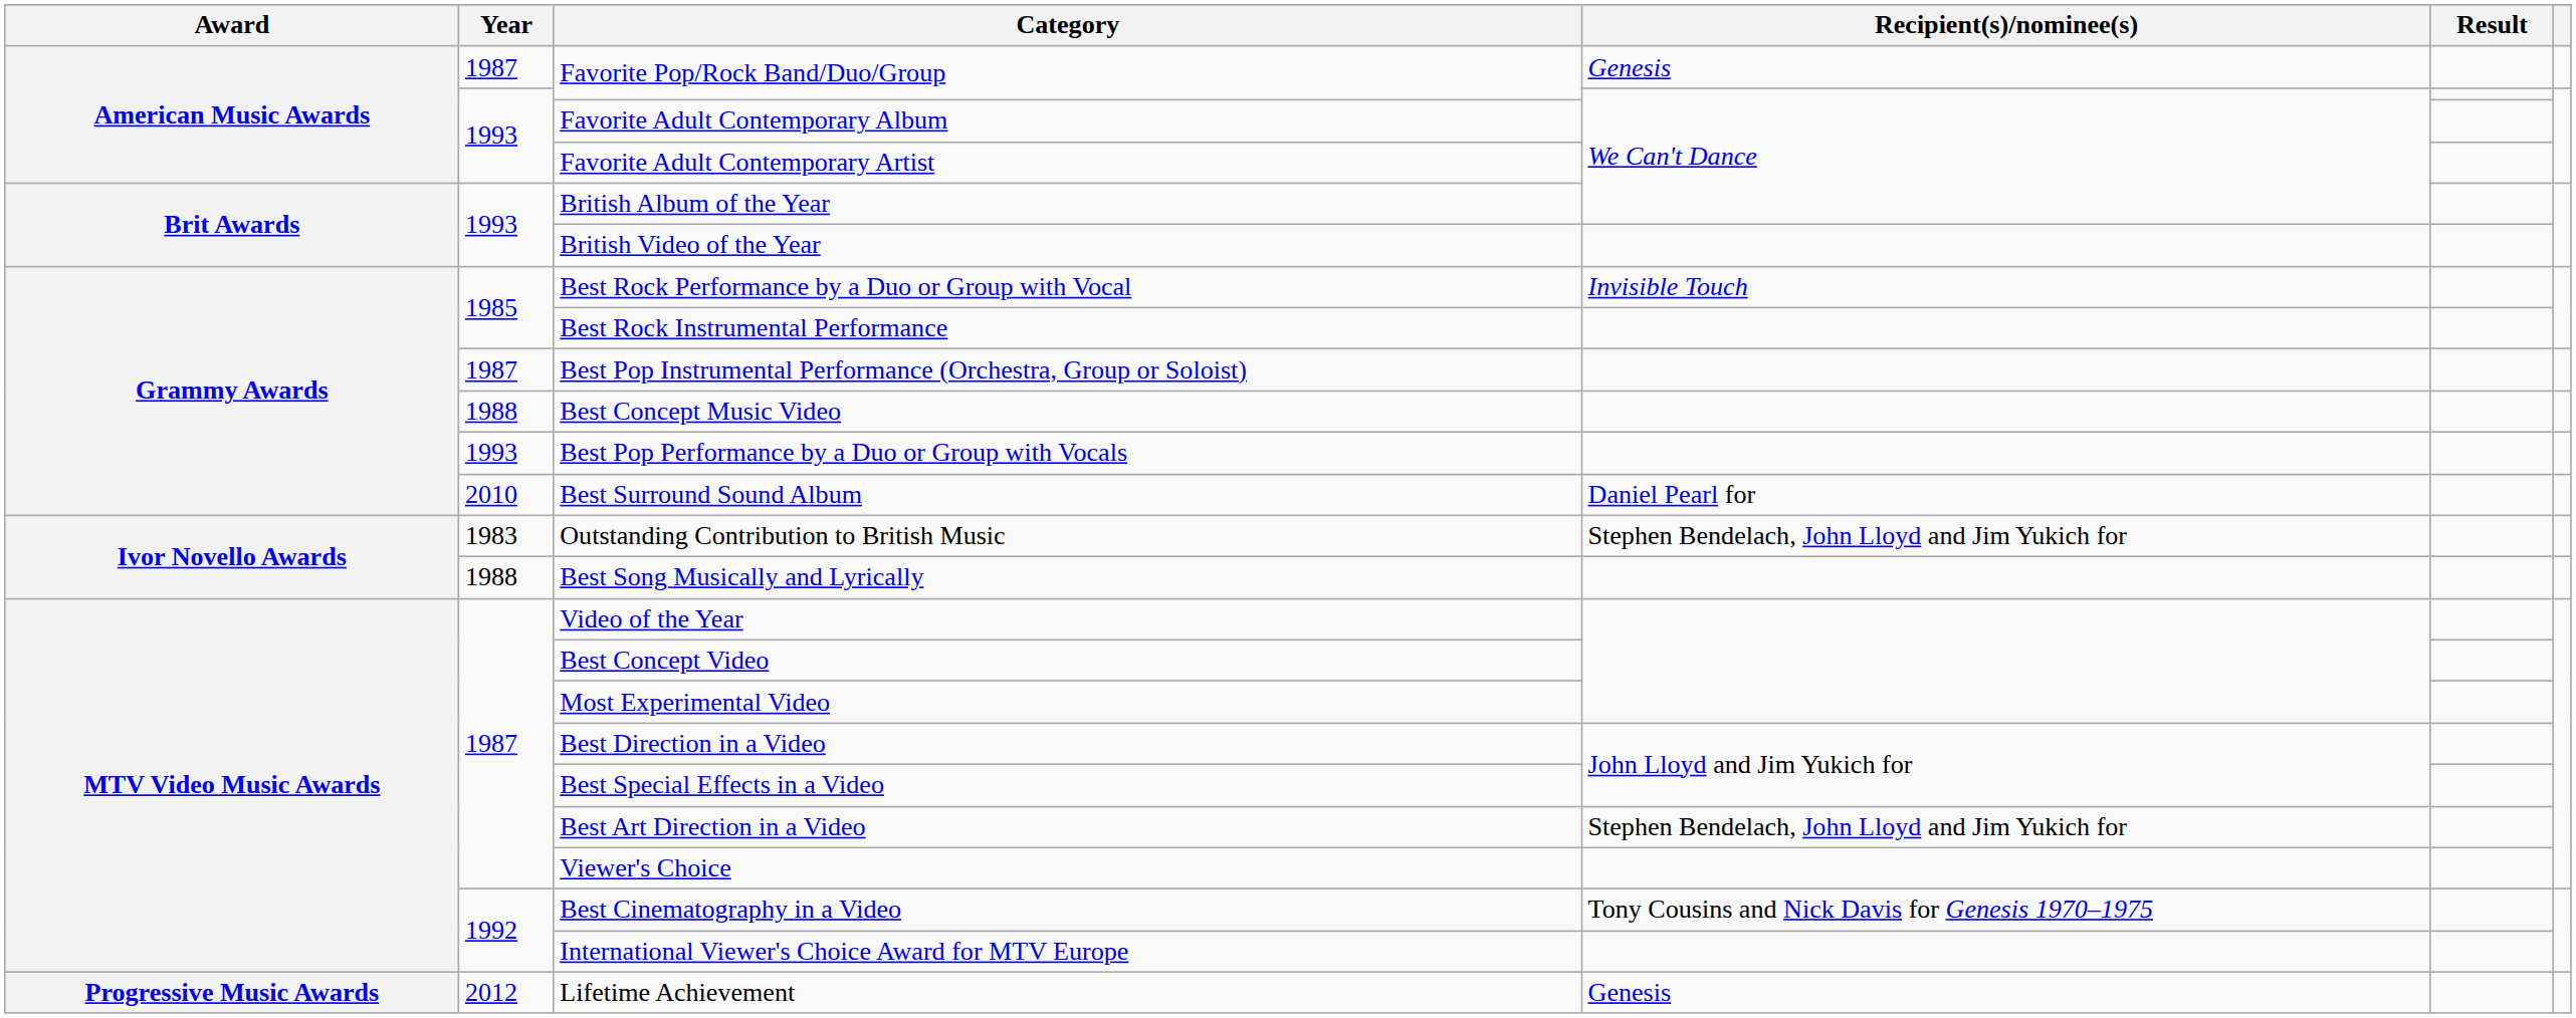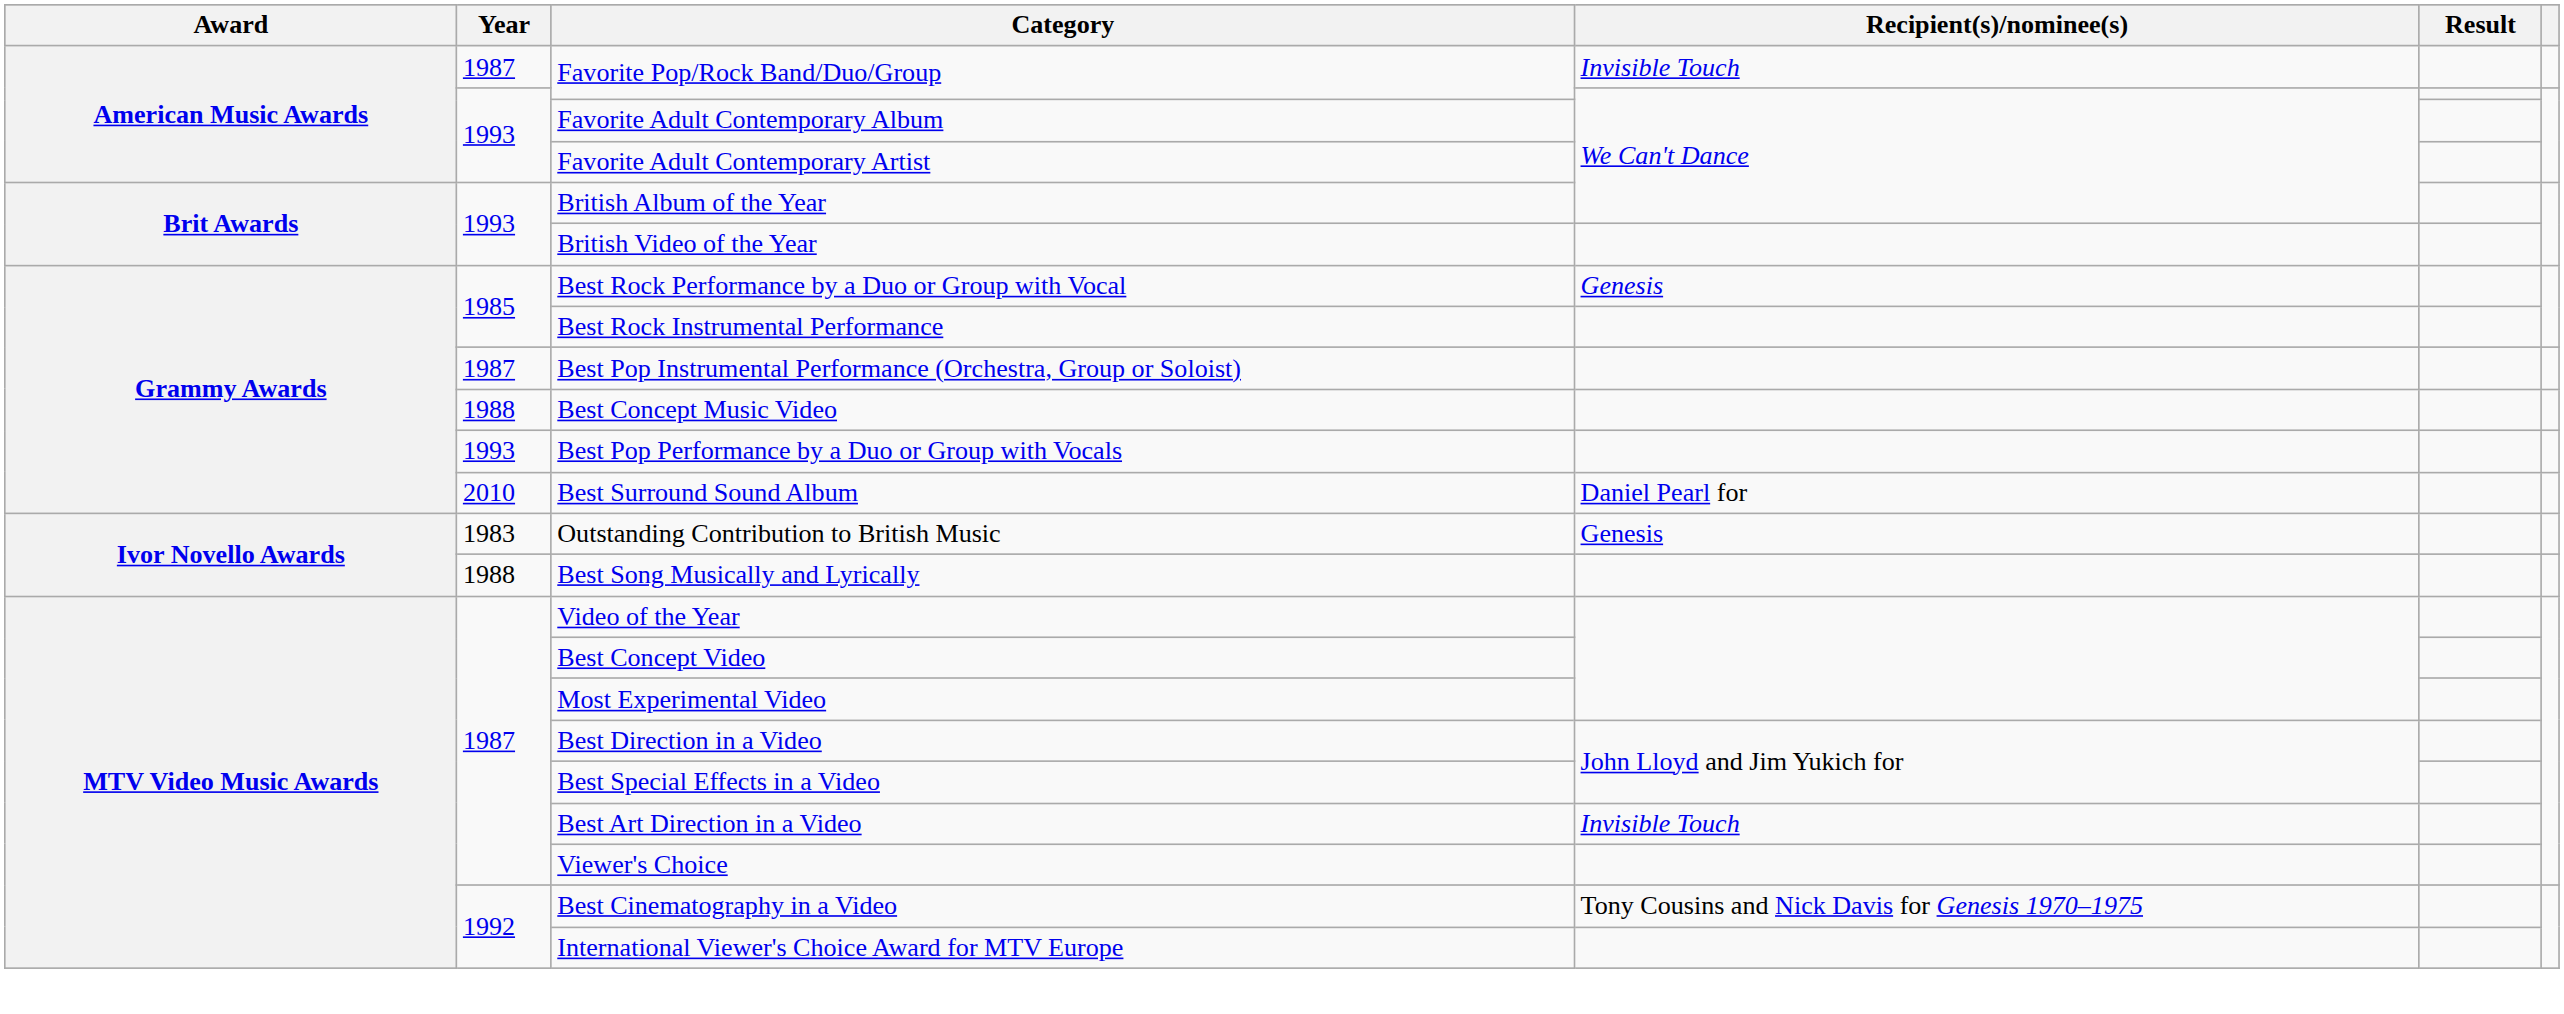 <table class="wikitable sortable plainrowheaders" style="width: 99%;">
 <tr style="background:#ccc; text-align:center;">
 <th scope="col">Award</th>
 <th scope="col">Year</th>
 <th scope="col">Category</th>
 <th scope="col">Recipient(s)/nominee(s)</th>
 <th scope="col">Result</th>
 <th scope="col" class="unsortable"></th>
 </tr>
 <tr>
 <th scope="row" rowspan="4"><a href='#'>American Music Awards</a> </th>
 <td><a href='#'>1987</a></td>
 <td rowspan="2"><a href='#'>Favorite Pop/Rock Band/Duo/Group</a></td>
-<td><em><a href='#'>Genesis</a></em></td>
+<td><em><a href='#'>Invisible Touch</a></em></td>
 <td></td>
 <td style="text-align:center;"></td>
 </tr>
 <tr>
 <td rowspan="3"><a href='#'>1993</a></td>
 <td rowspan="4"><em><a href='#'>We Can't Dance</a></em></td>
 <td></td>
 <td rowspan="3" style="text-align:center;"></td>
 </tr>
 <tr>
 <td><a href='#'>Favorite Adult Contemporary Album</a></td>
 <td></td>
 </tr>
 <tr>
 <td><a href='#'>Favorite Adult Contemporary Artist</a></td>
 <td></td>
 </tr>
 <tr>
 <th scope="row" rowspan="2"><a href='#'>Brit Awards</a> </th>
 <td rowspan="2"><a href='#'>1993</a></td>
 <td><a href='#'>British Album of the Year</a></td>
 <td></td>
 <td rowspan="2" style="text-align:center;"></td>
 </tr>
 <tr>
 <td><a href='#'>British Video of the Year</a></td>
 <td></td>
 <td></td>
 </tr>
 <tr>
 <th scope="row" rowspan="6"><a href='#'>Grammy Awards</a> </th>
 <td rowspan="2"><a href='#'>1985</a></td>
 <td><a href='#'>Best Rock Performance by a Duo or Group with Vocal</a></td>
-<td><em><a href='#'>Invisible Touch</a></em></td>
+<td><em><a href='#'>Genesis</a></em></td>
 <td></td>
 <td rowspan="2" style="text-align:center;"></td>
 </tr>
 <tr>
 <td><a href='#'>Best Rock Instrumental Performance</a></td>
 <td></td>
 <td></td>
 </tr>
 <tr>
 <td><a href='#'>1987</a></td>
 <td><a href='#'>Best Pop Instrumental Performance (Orchestra, Group or Soloist)</a></td>
 <td></td>
 <td></td>
 <td style="text-align:center;"></td>
 </tr>
 <tr>
 <td><a href='#'>1988</a></td>
 <td><a href='#'>Best Concept Music Video</a></td>
 <td></td>
 <td></td>
 <td style="text-align:center;"></td>
 </tr>
 <tr>
 <td><a href='#'>1993</a></td>
 <td><a href='#'>Best Pop Performance by a Duo or Group with Vocals</a></td>
 <td></td>
 <td></td>
 <td style="text-align:center;"></td>
 </tr>
 <tr>
 <td><a href='#'>2010</a></td>
 <td><a href='#'>Best Surround Sound Album</a></td>
 <td><a href='#'>Daniel Pearl</a> for </td>
 <td></td>
 <td style="text-align:center;"></td>
 </tr>
 <tr>
 <th scope="row" rowspan="2"><a href='#'>Ivor Novello Awards</a> </th>
 <td>1983</td>
 <td>Outstanding Contribution to British Music</td>
-<td>Stephen Bendelach, <a href='#'>John Lloyd</a> and Jim Yukich for </td>
+<td><a href='#'>Genesis</a></td>
 <td></td>
 <td style="text-align:center;"></td>
 </tr>
 <tr>
 <td>1988</td>
 <td><a href='#'>Best Song Musically and Lyrically</a></td>
 <td></td>
 <td></td>
 <td style="text-align:center;"></td>
 </tr>
 <tr>
 <th scope="row" rowspan="9"><a href='#'>MTV Video Music Awards</a> </th>
 <td rowspan="7"><a href='#'>1987</a></td>
 <td><a href='#'>Video of the Year</a></td>
 <td rowspan="3"></td>
 <td></td>
 <td rowspan="7" style="text-align:center;"></td>
 </tr>
 <tr>
 <td><a href='#'>Best Concept Video</a></td>
 <td></td>
 </tr>
 <tr>
 <td><a href='#'>Most Experimental Video</a></td>
 <td></td>
 </tr>
 <tr>
 <td><a href='#'>Best Direction in a Video</a></td>
 <td rowspan="2"><a href='#'>John Lloyd</a> and Jim Yukich for </td>
 <td></td>
 </tr>
 <tr>
 <td><a href='#'>Best Special Effects in a Video</a></td>
 <td></td>
 </tr>
 <tr>
 <td><a href='#'>Best Art Direction in a Video</a></td>
-<td>Stephen Bendelach, <a href='#'>John Lloyd</a> and Jim Yukich for </td>
+<td><em><a href='#'>Invisible Touch</a></em></td>
 <td></td>
 </tr>
 <tr>
 <td><a href='#'>Viewer's Choice</a></td>
 <td></td>
 <td></td>
 </tr>
 <tr>
 <td rowspan="2"><a href='#'>1992</a></td>
 <td><a href='#'>Best Cinematography in a Video</a></td>
 <td>Tony Cousins and <a href='#'>Nick Davis</a> for <em><a href='#'>Genesis 1970–1975</a></em></td>
 <td></td>
 <td rowspan="2" style="text-align:center;"></td>
 </tr>
 <tr>
 <td><a href='#'>International Viewer's Choice Award for MTV Europe</a></td>
 <td></td>
 <td></td>
 </tr>
-<tr>
-<th scope="row"><a href='#'>Progressive Music Awards</a> </th>
-<td><a href='#'>2012</a></td>
-<td>Lifetime Achievement </td>
-<td><a href='#'>Genesis</a></td>
-<td></td>
-<td style="text-align:center;"></td>
-</tr>
 </table>
